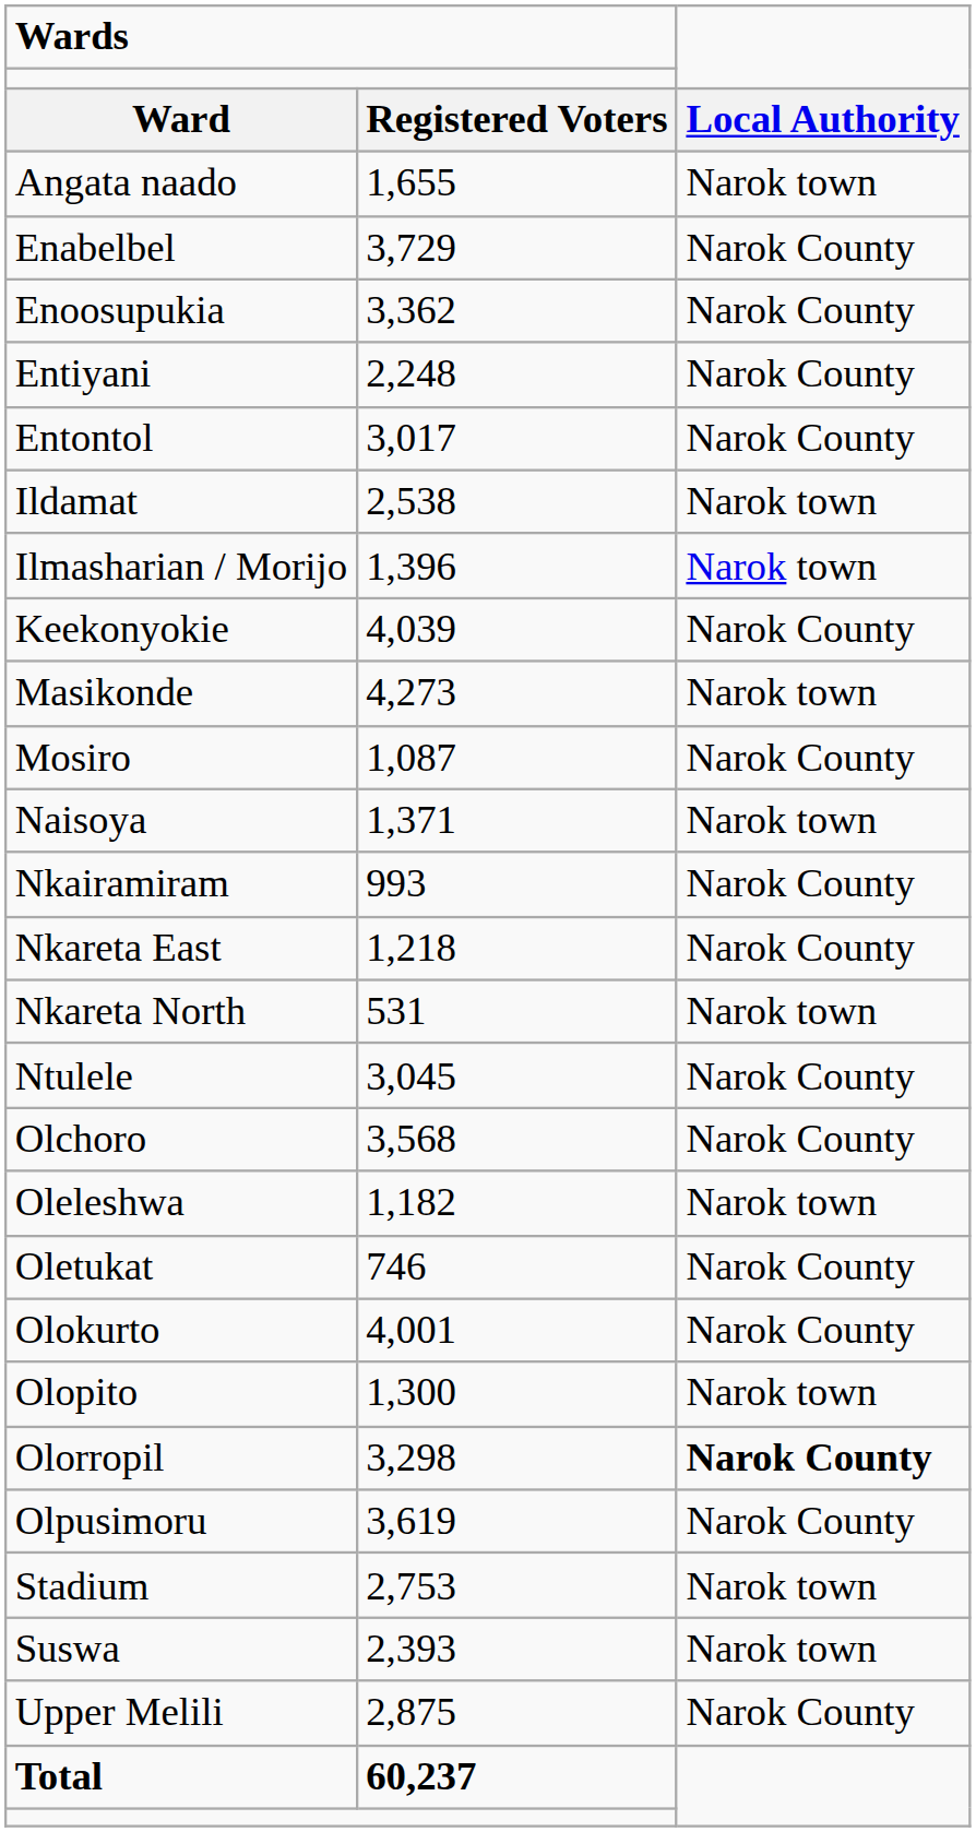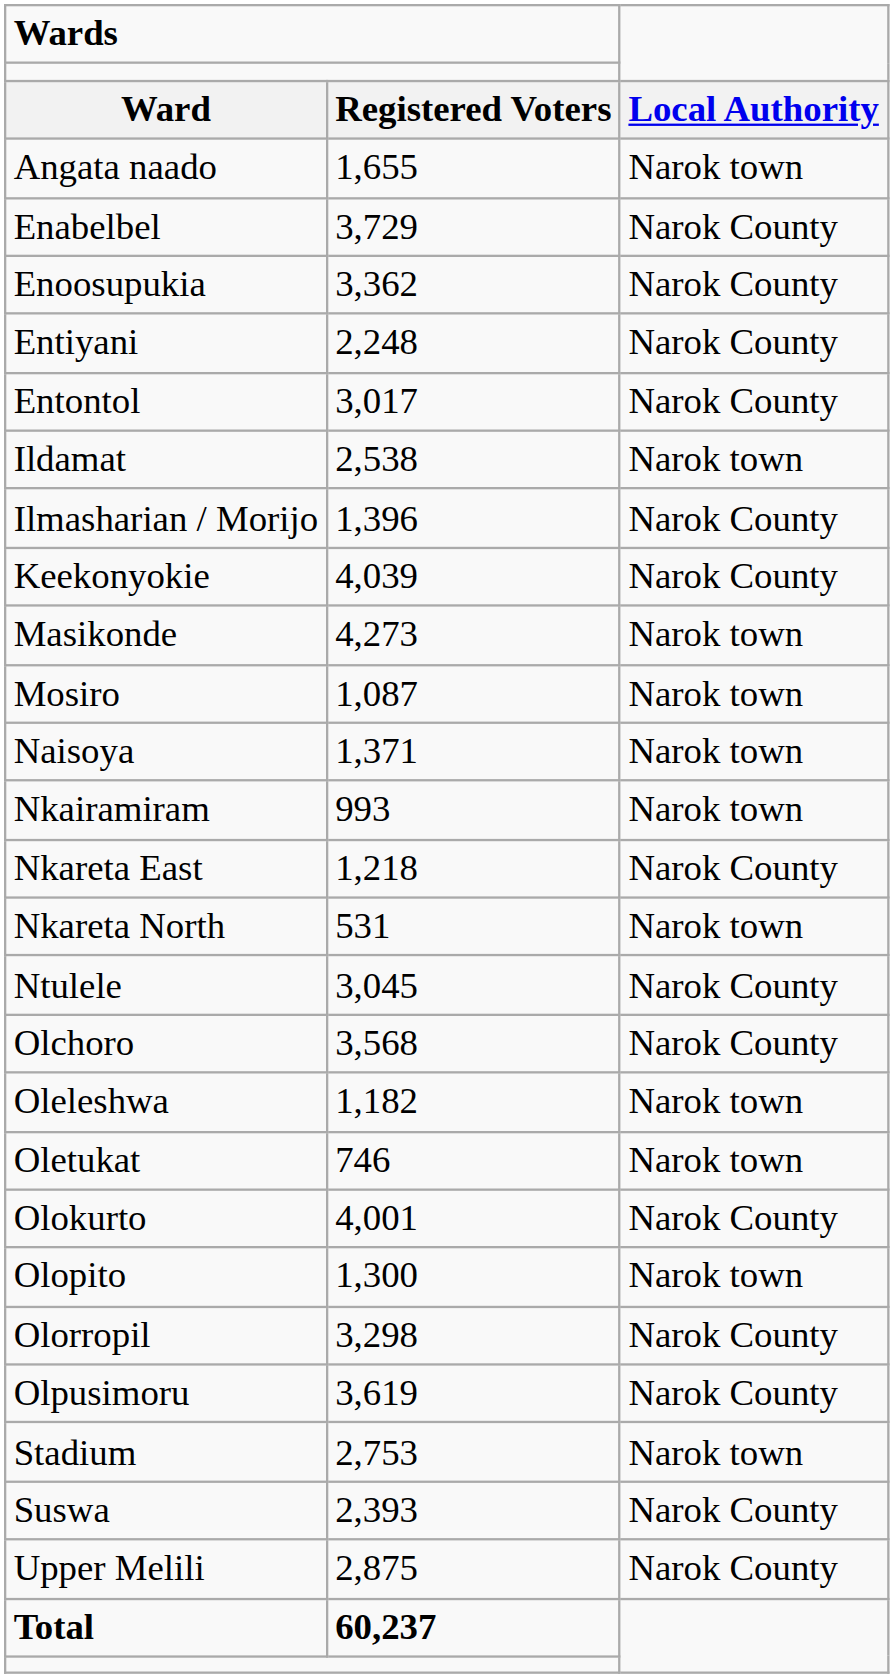 <table class="wikitable">
 <tr>
 <td colspan="2"><strong>Wards</strong></td>
 </tr>
 <tr>
 <td colspan="2"></td>
 </tr>
 <tr>
 <th>Ward</th>
 <th>Registered Voters</th>
 <th><a href='#'>Local Authority</a></th>
 </tr>
 <tr>
 <td>Angata naado</td>
 <td>1,655</td>
 <td>Narok town</td>
 </tr>
 <tr>
 <td>Enabelbel</td>
 <td>3,729</td>
 <td>Narok County</td>
 </tr>
 <tr>
 <td>Enoosupukia</td>
 <td>3,362</td>
 <td>Narok County</td>
 </tr>
 <tr>
 <td>Entiyani</td>
 <td>2,248</td>
 <td>Narok County</td>
 </tr>
 <tr>
 <td>Entontol</td>
 <td>3,017</td>
 <td>Narok County</td>
 </tr>
 <tr>
 <td>Ildamat</td>
 <td>2,538</td>
 <td>Narok town</td>
 </tr>
 <tr>
 <td>Ilmasharian / Morijo</td>
 <td>1,396</td>
-<td><a href='#'>Narok</a> town</td>
+<td>Narok County</td>
 </tr>
 <tr>
 <td>Keekonyokie</td>
 <td>4,039</td>
 <td>Narok County</td>
 </tr>
 <tr>
 <td>Masikonde</td>
 <td>4,273</td>
 <td>Narok town</td>
 </tr>
 <tr>
 <td>Mosiro</td>
 <td>1,087</td>
-<td>Narok County</td>
+<td>Narok town</td>
 </tr>
 <tr>
 <td>Naisoya</td>
 <td>1,371</td>
 <td>Narok town</td>
 </tr>
 <tr>
 <td>Nkairamiram</td>
 <td>993</td>
-<td>Narok County</td>
+<td>Narok town</td>
 </tr>
 <tr>
 <td>Nkareta East</td>
 <td>1,218</td>
 <td>Narok County</td>
 </tr>
 <tr>
 <td>Nkareta North</td>
 <td>531</td>
 <td>Narok town</td>
 </tr>
 <tr>
 <td>Ntulele</td>
 <td>3,045</td>
 <td>Narok County</td>
 </tr>
 <tr>
 <td>Olchoro</td>
 <td>3,568</td>
 <td>Narok County</td>
 </tr>
 <tr>
 <td>Oleleshwa</td>
 <td>1,182</td>
 <td>Narok town</td>
 </tr>
 <tr>
 <td>Oletukat</td>
 <td>746</td>
-<td>Narok County</td>
+<td>Narok town</td>
 </tr>
 <tr>
 <td>Olokurto</td>
 <td>4,001</td>
 <td>Narok County</td>
 </tr>
 <tr>
 <td>Olopito</td>
 <td>1,300</td>
 <td>Narok town</td>
 </tr>
 <tr>
 <td>Olorropil</td>
 <td>3,298</td>
-<td><strong>Narok County</strong></td>
+<td>Narok County</td>
 </tr>
 <tr>
 <td>Olpusimoru</td>
 <td>3,619</td>
 <td>Narok County</td>
 </tr>
 <tr>
 <td>Stadium</td>
 <td>2,753</td>
 <td>Narok town</td>
 </tr>
 <tr>
 <td>Suswa</td>
 <td>2,393</td>
-<td>Narok town</td>
+<td>Narok County</td>
 </tr>
 <tr>
 <td>Upper Melili</td>
 <td>2,875</td>
 <td>Narok County</td>
 </tr>
 <tr>
 <td><strong>Total</strong></td>
 <td><strong>60,237</strong></td>
 </tr>
 <tr>
 <td colspan="2"></td>
 </tr>
 </table>
